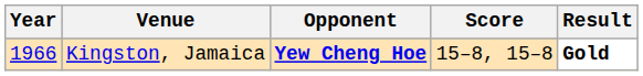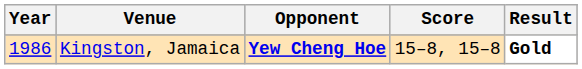 <table class="sortable wikitable" style="font-size: 90%;">
 <tr>
 <th>Year</th>
 <th>Venue</th>
 <th>Opponent</th>
 <th>Score</th>
 <th>Result</th>
 </tr>
 <tr style="background:#FFE4B5">
-<td align="center"><a href='#'>1966</a></td>
+<td align="center"><a href='#'>1986</a></td>
 <td><a href='#'>Kingston</a>, Jamaica</td>
 <td align="left"><strong> <a href='#'>Yew Cheng Hoe</a></strong></td>
 <td align="left">15–8, 15–8</td>
 <td style="text-align:left; background:white"> <strong>Gold</strong></td>
 </tr>
 </table>
